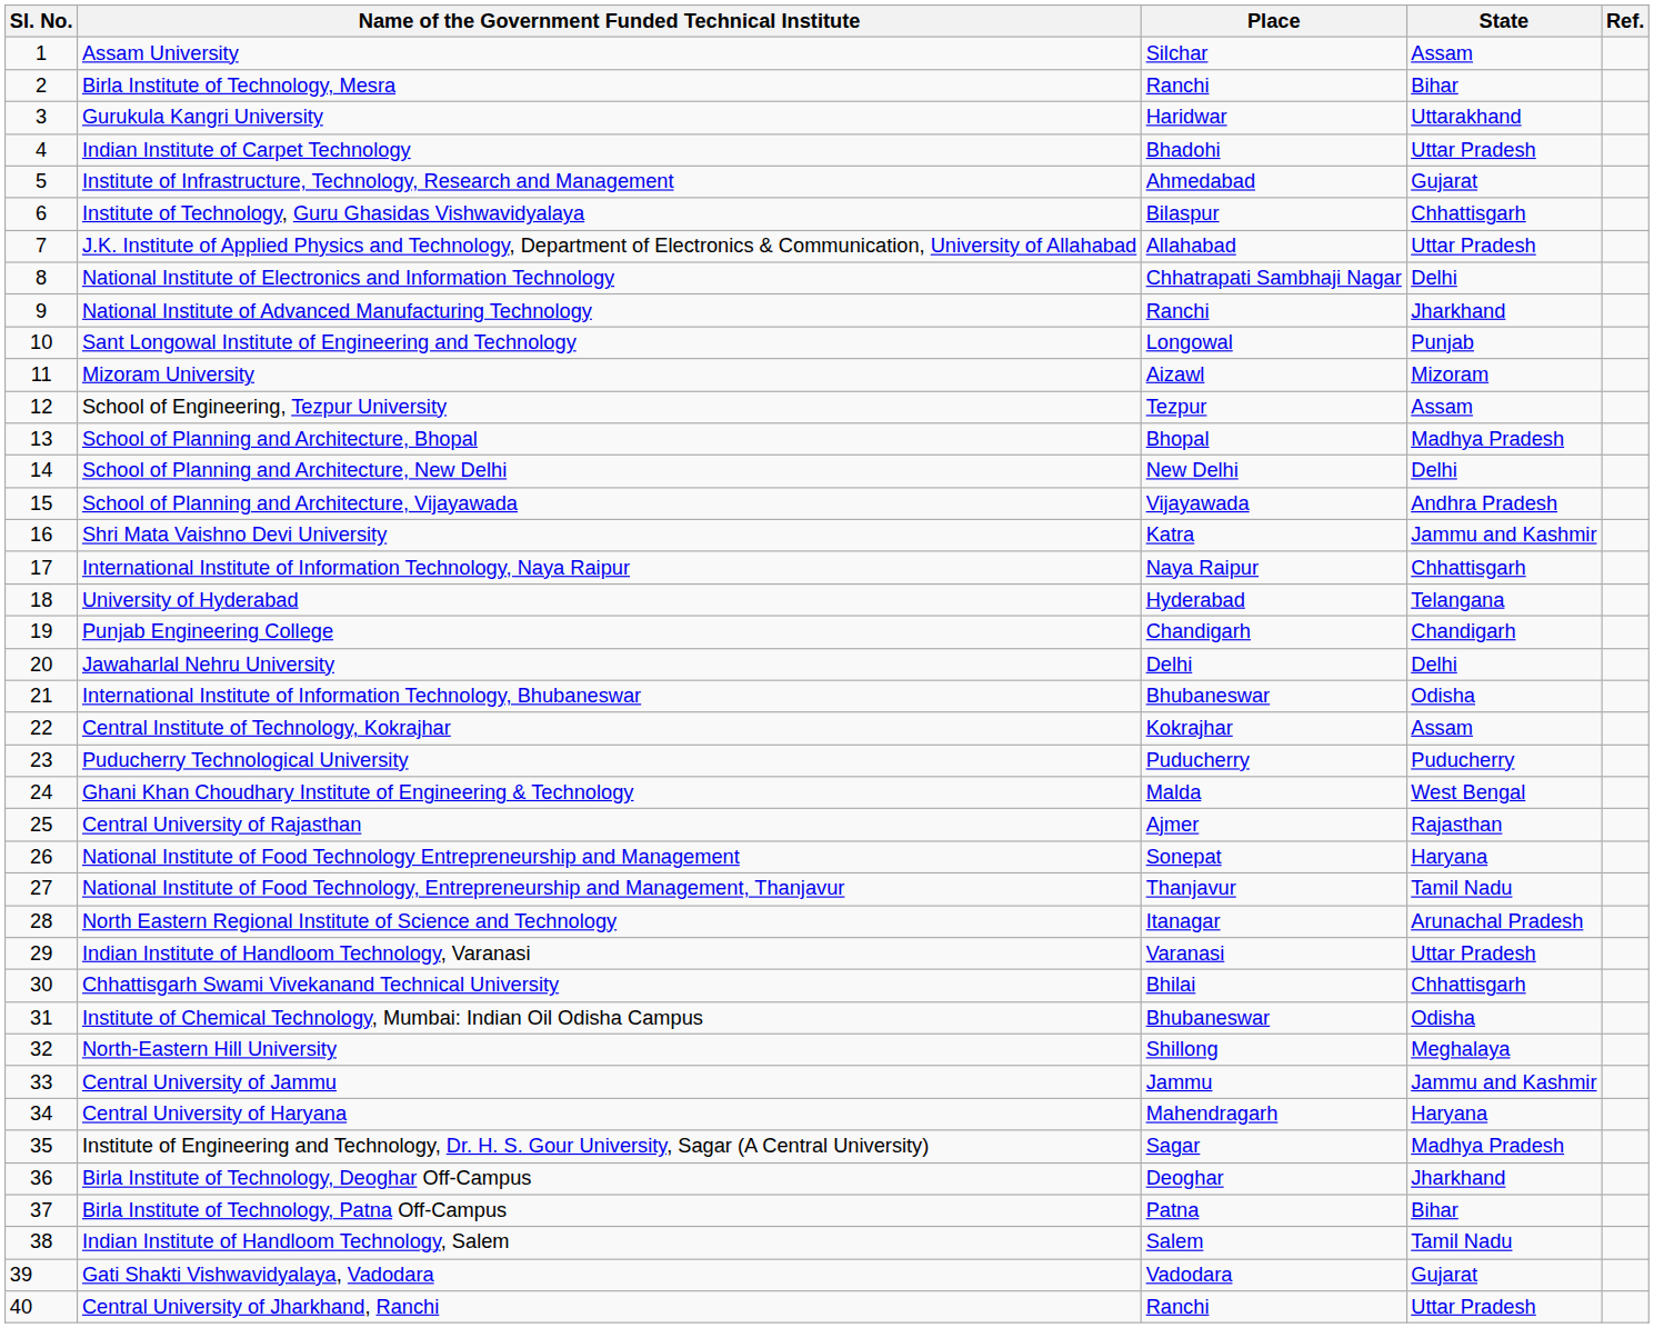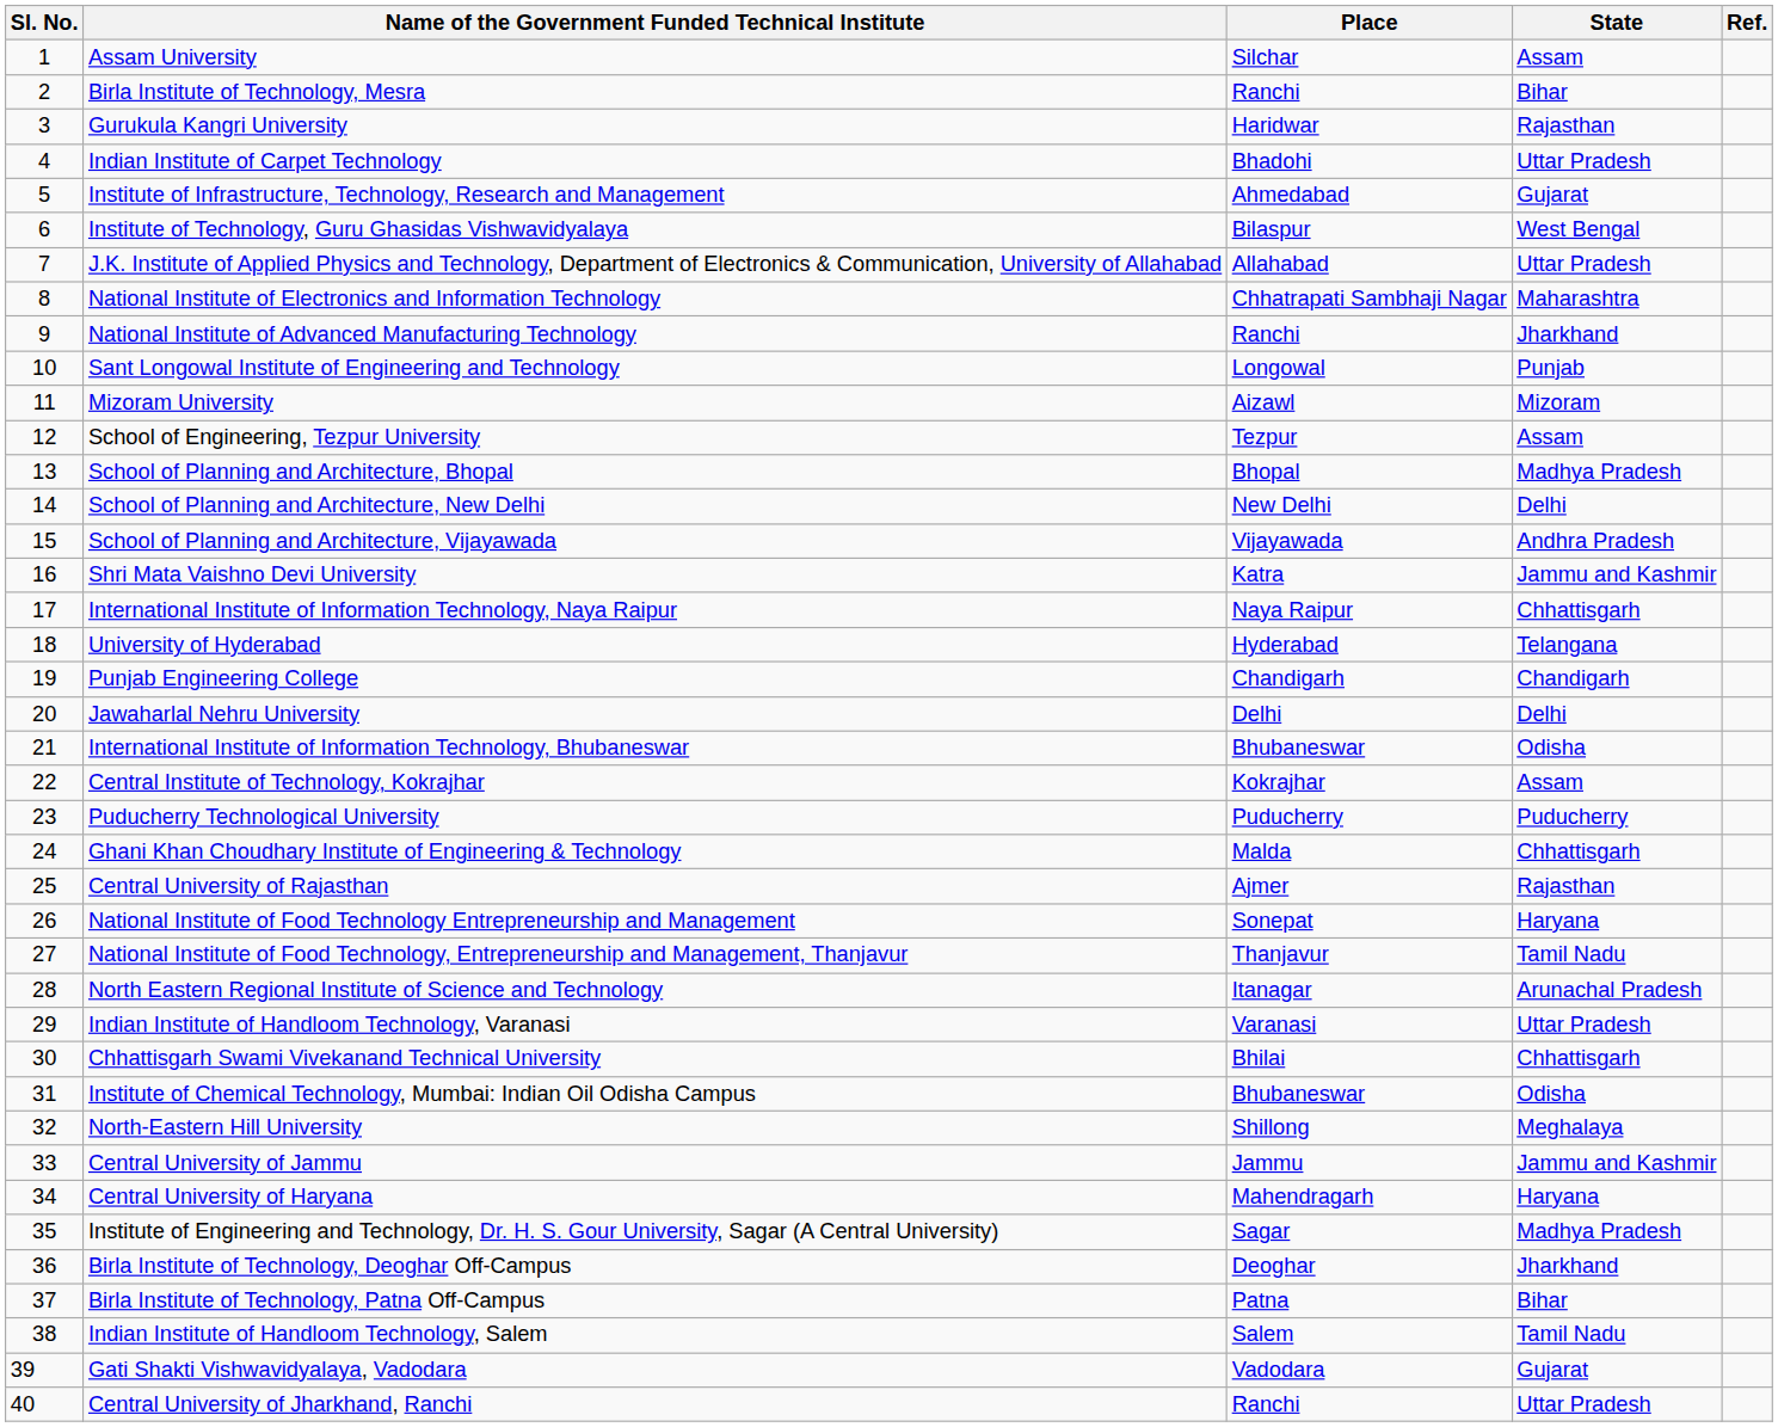 <table class="wikitable">
 <tr>
 <th>Sl. No.</th>
 <th>Name of the Government Funded Technical Institute</th>
 <th>Place</th>
 <th>State</th>
 <th>Ref.</th>
 </tr>
 <tr>
 <td align=center>1</td>
 <td><a href='#'>Assam University</a></td>
 <td><a href='#'>Silchar</a></td>
 <td><a href='#'>Assam</a></td>
 <td></td>
 </tr>
 <tr>
 <td align=center>2</td>
 <td><a href='#'>Birla Institute of Technology, Mesra</a></td>
 <td><a href='#'>Ranchi</a></td>
 <td><a href='#'>Bihar</a></td>
 <td></td>
 </tr>
 <tr>
 <td align=center>3</td>
 <td><a href='#'>Gurukula Kangri University</a></td>
 <td><a href='#'>Haridwar</a></td>
-<td><a href='#'>Uttarakhand</a></td>
+<td><a href='#'>Rajasthan</a></td>
 <td></td>
 </tr>
 <tr>
 <td align=center>4</td>
 <td><a href='#'>Indian Institute of Carpet Technology</a></td>
 <td><a href='#'>Bhadohi</a></td>
 <td><a href='#'>Uttar Pradesh</a></td>
 <td></td>
 </tr>
 <tr>
 <td align=center>5</td>
 <td><a href='#'>Institute of Infrastructure, Technology, Research and Management</a></td>
 <td><a href='#'>Ahmedabad</a></td>
 <td><a href='#'>Gujarat</a></td>
 <td></td>
 </tr>
 <tr>
 <td align=center>6</td>
 <td><a href='#'>Institute of Technology</a>, <a href='#'>Guru Ghasidas Vishwavidyalaya</a></td>
 <td><a href='#'>Bilaspur</a></td>
-<td><a href='#'>Chhattisgarh</a></td>
+<td><a href='#'>West Bengal</a></td>
 <td></td>
 </tr>
 <tr>
 <td align=center>7</td>
 <td><a href='#'>J.K. Institute of Applied Physics and Technology</a>, Department of Electronics & Communication, <a href='#'>University of Allahabad</a></td>
 <td><a href='#'>Allahabad</a></td>
 <td><a href='#'>Uttar Pradesh</a></td>
 <td></td>
 </tr>
 <tr>
 <td align=center>8</td>
 <td><a href='#'>National Institute of Electronics and Information Technology</a></td>
 <td><a href='#'>Chhatrapati Sambhaji Nagar</a></td>
-<td><a href='#'>Delhi</a></td>
+<td><a href='#'>Maharashtra</a></td>
 <td></td>
 </tr>
 <tr>
 <td align=center>9</td>
 <td><a href='#'>National Institute of Advanced Manufacturing Technology</a></td>
 <td><a href='#'>Ranchi</a></td>
 <td><a href='#'>Jharkhand</a></td>
 <td></td>
 </tr>
 <tr>
 <td align=center>10</td>
 <td><a href='#'>Sant Longowal Institute of Engineering and Technology</a></td>
 <td><a href='#'>Longowal</a></td>
 <td><a href='#'>Punjab</a></td>
 <td></td>
 </tr>
 <tr>
 <td align=center>11</td>
 <td><a href='#'>Mizoram University</a></td>
 <td><a href='#'>Aizawl</a></td>
 <td><a href='#'>Mizoram</a></td>
 <td></td>
 </tr>
 <tr>
 <td align=center>12</td>
 <td>School of Engineering, <a href='#'>Tezpur University</a></td>
 <td><a href='#'>Tezpur</a></td>
 <td><a href='#'>Assam</a></td>
 <td></td>
 </tr>
 <tr>
 <td align=center>13</td>
 <td><a href='#'>School of Planning and Architecture, Bhopal</a></td>
 <td><a href='#'>Bhopal</a></td>
 <td><a href='#'>Madhya Pradesh</a></td>
 <td></td>
 </tr>
 <tr>
 <td align=center>14</td>
 <td><a href='#'>School of Planning and Architecture, New Delhi</a></td>
 <td><a href='#'>New Delhi</a></td>
 <td><a href='#'>Delhi</a></td>
 <td></td>
 </tr>
 <tr>
 <td align=center>15</td>
 <td><a href='#'>School of Planning and Architecture, Vijayawada</a></td>
 <td><a href='#'>Vijayawada</a></td>
 <td><a href='#'>Andhra Pradesh</a></td>
 <td></td>
 </tr>
 <tr>
 <td align=center>16</td>
 <td><a href='#'>Shri Mata Vaishno Devi University</a></td>
 <td><a href='#'>Katra</a></td>
 <td><a href='#'>Jammu and Kashmir</a></td>
 <td></td>
 </tr>
 <tr>
 <td align=center>17</td>
 <td><a href='#'>International Institute of Information Technology, Naya Raipur</a></td>
 <td><a href='#'>Naya Raipur</a></td>
 <td><a href='#'>Chhattisgarh</a></td>
 <td></td>
 </tr>
 <tr>
 <td align=center>18</td>
 <td><a href='#'>University of Hyderabad</a></td>
 <td><a href='#'>Hyderabad</a></td>
 <td><a href='#'>Telangana</a></td>
 <td></td>
 </tr>
 <tr>
 <td align=center>19</td>
 <td><a href='#'>Punjab Engineering College</a></td>
 <td><a href='#'>Chandigarh</a></td>
 <td><a href='#'>Chandigarh</a></td>
 <td></td>
 </tr>
 <tr>
 <td align=center>20</td>
 <td><a href='#'>Jawaharlal Nehru University</a></td>
 <td><a href='#'>Delhi</a></td>
 <td><a href='#'>Delhi</a></td>
 <td></td>
 </tr>
 <tr>
 <td align=center>21</td>
 <td><a href='#'>International Institute of Information Technology, Bhubaneswar</a></td>
 <td><a href='#'>Bhubaneswar</a></td>
 <td><a href='#'>Odisha</a></td>
 <td></td>
 </tr>
 <tr>
 <td align=center>22</td>
 <td><a href='#'>Central Institute of Technology, Kokrajhar</a></td>
 <td><a href='#'>Kokrajhar</a></td>
 <td><a href='#'>Assam</a></td>
 <td></td>
 </tr>
 <tr>
 <td align=center>23</td>
 <td><a href='#'>Puducherry Technological University</a></td>
 <td><a href='#'>Puducherry</a></td>
 <td><a href='#'>Puducherry</a></td>
 <td></td>
 </tr>
 <tr>
 <td align=center>24</td>
 <td><a href='#'>Ghani Khan Choudhary Institute of Engineering & Technology</a></td>
 <td><a href='#'>Malda</a></td>
-<td><a href='#'>West Bengal</a></td>
+<td><a href='#'>Chhattisgarh</a></td>
 <td></td>
 </tr>
 <tr>
 <td align=center>25</td>
 <td><a href='#'>Central University of Rajasthan</a></td>
 <td><a href='#'>Ajmer</a></td>
 <td><a href='#'>Rajasthan</a></td>
 <td></td>
 </tr>
 <tr>
 <td align=center>26</td>
 <td><a href='#'>National Institute of Food Technology Entrepreneurship and Management</a></td>
 <td><a href='#'>Sonepat</a></td>
 <td><a href='#'>Haryana</a></td>
 <td></td>
 </tr>
 <tr>
 <td align=center>27</td>
 <td><a href='#'>National Institute of Food Technology, Entrepreneurship and Management, Thanjavur</a></td>
 <td><a href='#'>Thanjavur</a></td>
 <td><a href='#'>Tamil Nadu</a></td>
 <td></td>
 </tr>
 <tr>
 <td align=center>28</td>
 <td><a href='#'>North Eastern Regional Institute of Science and Technology</a></td>
 <td><a href='#'>Itanagar</a></td>
 <td><a href='#'>Arunachal Pradesh</a></td>
 <td></td>
 </tr>
 <tr>
 <td align=center>29</td>
 <td><a href='#'>Indian Institute of Handloom Technology</a>, Varanasi</td>
 <td><a href='#'>Varanasi</a></td>
 <td><a href='#'>Uttar Pradesh</a></td>
 <td></td>
 </tr>
 <tr>
 <td align=center>30</td>
 <td><a href='#'>Chhattisgarh Swami Vivekanand Technical University</a></td>
 <td><a href='#'>Bhilai</a></td>
 <td><a href='#'>Chhattisgarh</a></td>
 <td></td>
 </tr>
 <tr>
 <td align=center>31</td>
 <td><a href='#'>Institute of Chemical Technology</a>, Mumbai: Indian Oil Odisha Campus</td>
 <td><a href='#'>Bhubaneswar</a></td>
 <td><a href='#'>Odisha</a></td>
 <td></td>
 </tr>
 <tr>
 <td align=center>32</td>
 <td><a href='#'>North-Eastern Hill University</a></td>
 <td><a href='#'>Shillong</a></td>
 <td><a href='#'>Meghalaya</a></td>
 <td></td>
 </tr>
 <tr>
 <td align=center>33</td>
 <td><a href='#'>Central University of Jammu</a></td>
 <td><a href='#'>Jammu</a></td>
 <td><a href='#'>Jammu and Kashmir</a></td>
 <td></td>
 </tr>
 <tr>
 <td align=center>34</td>
 <td><a href='#'>Central University of Haryana</a></td>
 <td><a href='#'>Mahendragarh</a></td>
 <td><a href='#'>Haryana</a></td>
 <td></td>
 </tr>
 <tr>
 <td align=center>35</td>
 <td>Institute of Engineering and Technology, <a href='#'>Dr. H. S. Gour University</a>, Sagar (A Central University)</td>
 <td><a href='#'>Sagar</a></td>
 <td><a href='#'>Madhya Pradesh</a></td>
 <td></td>
 </tr>
 <tr>
 <td align=center>36</td>
 <td><a href='#'>Birla Institute of Technology, Deoghar</a> Off-Campus</td>
 <td><a href='#'>Deoghar</a></td>
 <td><a href='#'>Jharkhand</a></td>
 <td></td>
 </tr>
 <tr>
 <td align=center>37</td>
 <td><a href='#'>Birla Institute of Technology, Patna</a> Off-Campus</td>
 <td><a href='#'>Patna</a></td>
 <td><a href='#'>Bihar</a></td>
 <td></td>
 </tr>
 <tr>
 <td align=center>38</td>
 <td><a href='#'>Indian Institute of Handloom Technology</a>, Salem</td>
 <td><a href='#'>Salem</a></td>
 <td><a href='#'>Tamil Nadu</a></td>
 <td></td>
 </tr>
 <tr>
 <td>39</td>
 <td><a href='#'>Gati Shakti Vishwavidyalaya</a>, <a href='#'>Vadodara</a></td>
 <td><a href='#'>Vadodara</a></td>
 <td><a href='#'>Gujarat</a></td>
 <td></td>
 </tr>
 <tr>
 <td>40</td>
 <td><a href='#'>Central University of Jharkhand</a>, <a href='#'>Ranchi</a></td>
 <td><a href='#'>Ranchi</a></td>
 <td><a href='#'>Uttar Pradesh</a></td>
 <td></td>
 </tr>
 </table>
